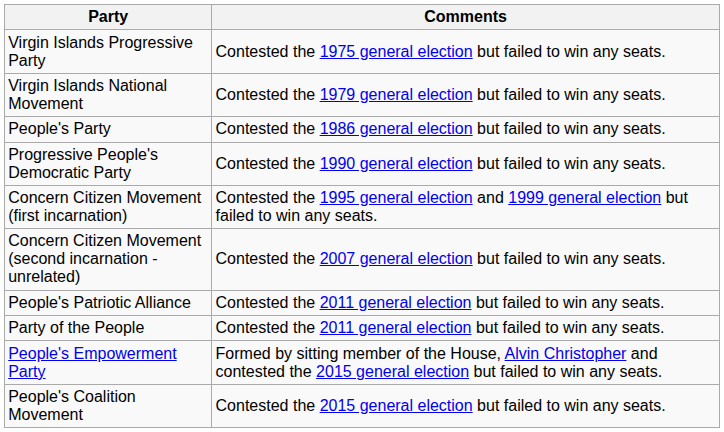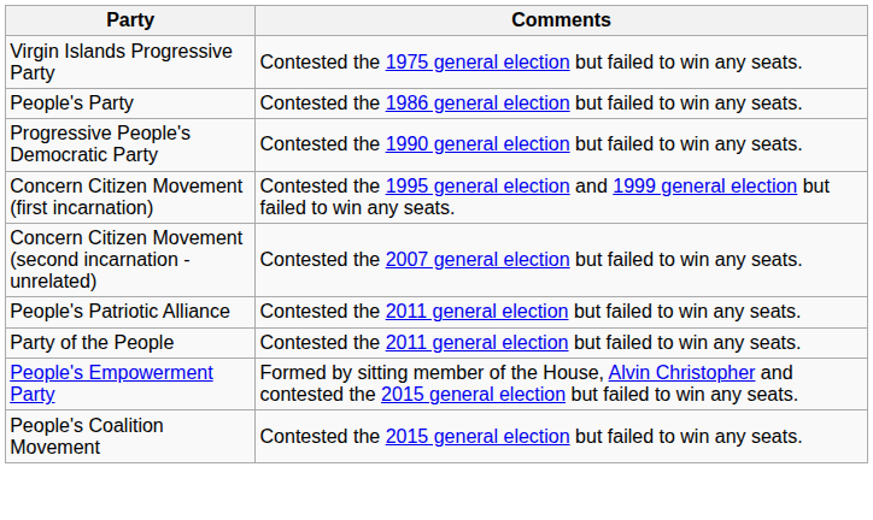 <table class="wikitable">
 <tr>
 <th width="200">Party</th>
 <th width="500">Comments</th>
 </tr>
 <tr>
 <td>Virgin Islands Progressive Party</td>
 <td>Contested the <a href='#'>1975 general election</a> but failed to win any seats.</td>
-</tr>
-<tr>
-<td>Virgin Islands National Movement</td>
-<td>Contested the <a href='#'>1979 general election</a> but failed to win any seats.</td>
 </tr>
 <tr>
 <td>People's Party</td>
 <td>Contested the <a href='#'>1986 general election</a> but failed to win any seats.</td>
 </tr>
 <tr>
 <td>Progressive People's Democratic Party</td>
 <td>Contested the <a href='#'>1990 general election</a> but failed to win any seats.</td>
 </tr>
 <tr>
 <td>Concern Citizen Movement <br>(first incarnation)</td>
 <td>Contested the <a href='#'>1995 general election</a> and <a href='#'>1999 general election</a> but failed to win any seats.</td>
 </tr>
 <tr>
 <td>Concern Citizen Movement <br>(second incarnation - unrelated)</td>
 <td>Contested the <a href='#'>2007 general election</a> but failed to win any seats.</td>
 </tr>
 <tr>
 <td>People's Patriotic Alliance</td>
 <td>Contested the <a href='#'>2011 general election</a> but failed to win any seats.</td>
 </tr>
 <tr>
 <td>Party of the People</td>
 <td>Contested the <a href='#'>2011 general election</a> but failed to win any seats.</td>
 </tr>
 <tr>
 <td><a href='#'>People's Empowerment Party</a></td>
 <td>Formed by sitting member of the House, <a href='#'>Alvin Christopher</a> and contested the <a href='#'>2015 general election</a> but failed to win any seats.</td>
 </tr>
 <tr>
 <td>People's Coalition Movement</td>
 <td>Contested the <a href='#'>2015 general election</a> but failed to win any seats.</td>
 </tr>
 </table>
